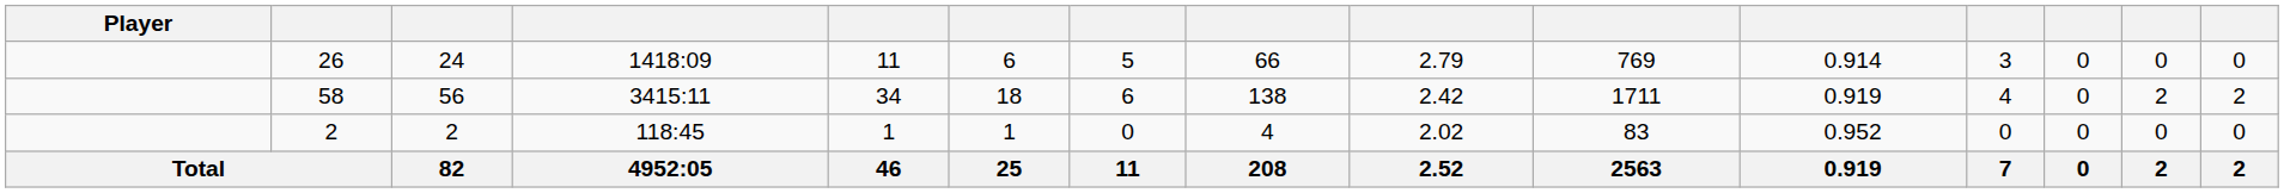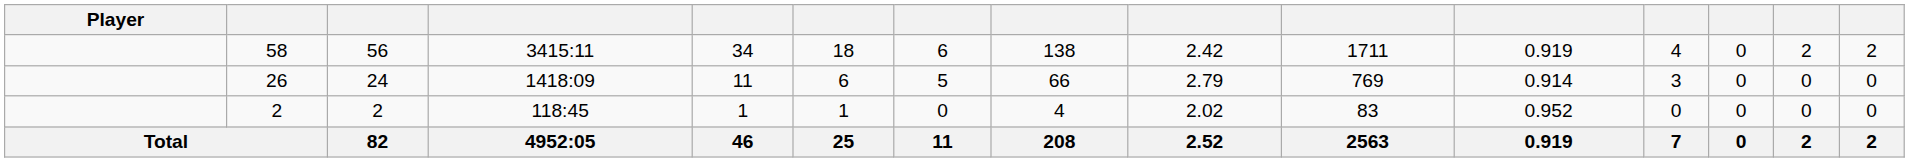 <table class="wikitable sortable" style="width:100%; text-align:center;">
 <tr>
 <th>Player</th>
 <th></th>
 <th></th>
 <th></th>
 <th></th>
 <th></th>
 <th></th>
 <th></th>
 <th></th>
 <th></th>
 <th></th>
 <th></th>
 <th></th>
 <th></th>
 <th></th>
 </tr>
 <tr>
 <td></td>
+<td>58</td>
+<td>56</td>
+<td>3415:11</td>
+<td>34</td>
+<td>18</td>
+<td>6</td>
+<td>138</td>
+<td>2.42</td>
+<td>1711</td>
+<td>0.919</td>
+<td>4</td>
+<td>0</td>
+<td>2</td>
+<td>2</td>
+</tr>
+<tr>
+<td></td>
 <td>26</td>
 <td>24</td>
 <td>1418:09</td>
 <td>11</td>
 <td>6</td>
 <td>5</td>
 <td>66</td>
 <td>2.79</td>
 <td>769</td>
 <td>0.914</td>
 <td>3</td>
 <td>0</td>
 <td>0</td>
 <td>0</td>
-</tr>
-<tr>
-<td></td>
-<td>58</td>
-<td>56</td>
-<td>3415:11</td>
-<td>34</td>
-<td>18</td>
-<td>6</td>
-<td>138</td>
-<td>2.42</td>
-<td>1711</td>
-<td>0.919</td>
-<td>4</td>
-<td>0</td>
-<td>2</td>
-<td>2</td>
 </tr>
 <tr>
 <td></td>
 <td>2</td>
 <td>2</td>
 <td>118:45</td>
 <td>1</td>
 <td>1</td>
 <td>0</td>
 <td>4</td>
 <td>2.02</td>
 <td>83</td>
 <td>0.952</td>
 <td>0</td>
 <td>0</td>
 <td>0</td>
 <td>0</td>
 </tr>
 <tr class="sortbottom">
 <th colspan=2>Total</th>
 <th>82</th>
 <th>4952:05</th>
 <th>46</th>
 <th>25</th>
 <th>11</th>
 <th>208</th>
 <th>2.52</th>
 <th>2563</th>
 <th>0.919</th>
 <th>7</th>
 <th>0</th>
 <th>2</th>
 <th>2</th>
 </tr>
 </table>
